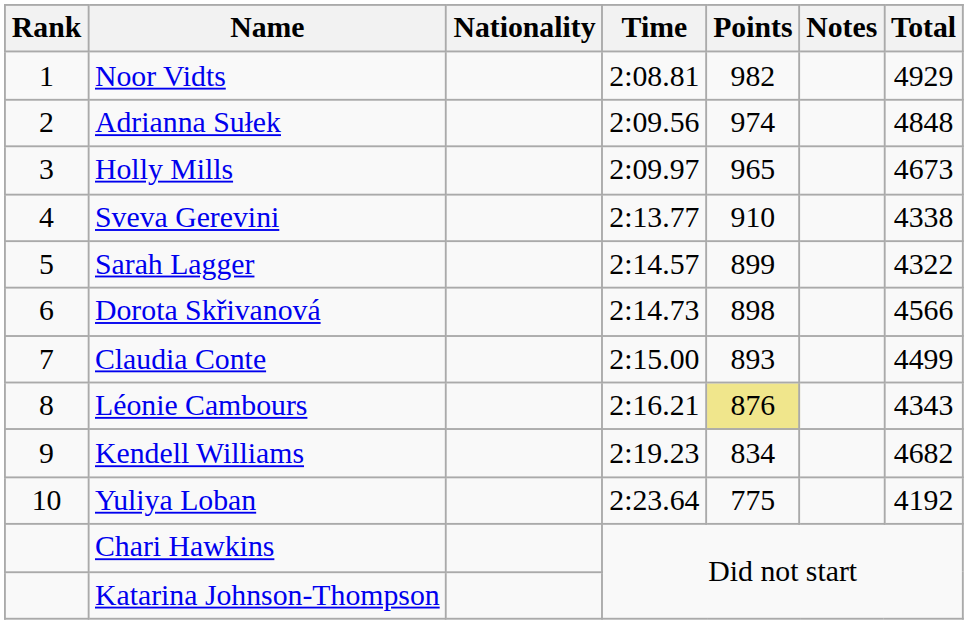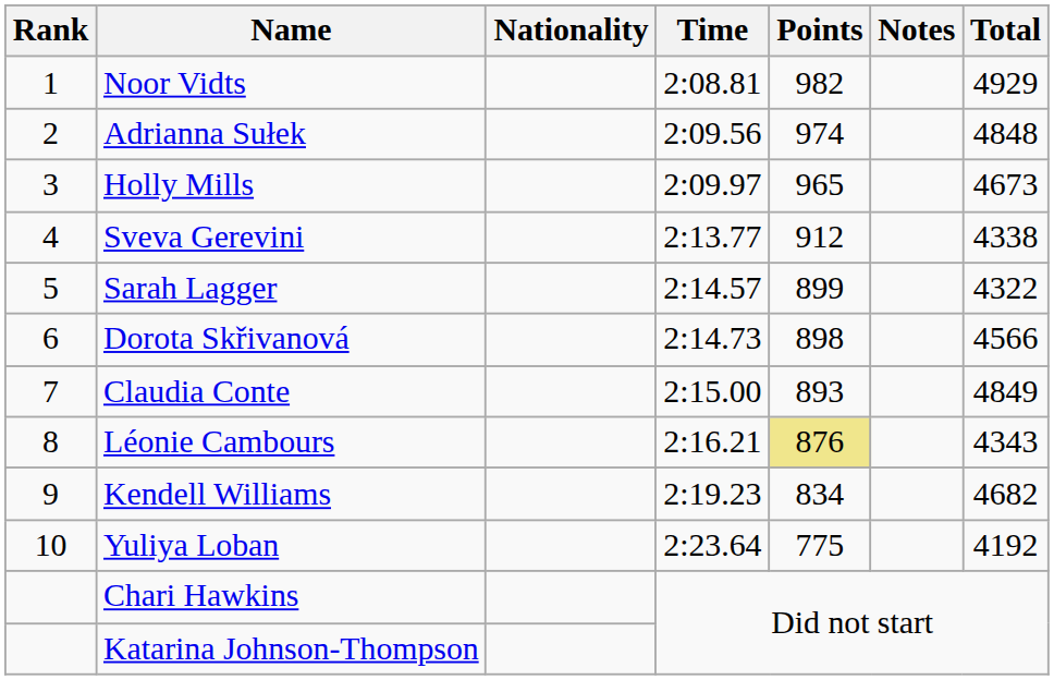 <table class="wikitable sortable" style="text-align:center">
 <tr>
 <th>Rank</th>
 <th>Name</th>
 <th>Nationality</th>
 <th>Time</th>
 <th>Points</th>
 <th>Notes</th>
 <th>Total</th>
 </tr>
 <tr>
 <td>1</td>
 <td align="left"><a href='#'>Noor Vidts</a></td>
 <td align=left></td>
 <td>2:08.81</td>
 <td>982</td>
 <td></td>
 <td>4929</td>
 </tr>
 <tr>
 <td>2</td>
 <td align="left"><a href='#'>Adrianna Sułek</a></td>
 <td align=left></td>
 <td>2:09.56</td>
 <td>974</td>
 <td></td>
 <td>4848</td>
 </tr>
 <tr>
 <td>3</td>
 <td align="left"><a href='#'>Holly Mills</a></td>
 <td align=left></td>
 <td>2:09.97</td>
 <td>965</td>
 <td></td>
 <td>4673</td>
 </tr>
 <tr>
 <td>4</td>
 <td align="left"><a href='#'>Sveva Gerevini</a></td>
 <td align=left></td>
 <td>2:13.77</td>
-<td>910</td>
+<td>912</td>
 <td></td>
 <td>4338</td>
 </tr>
 <tr>
 <td>5</td>
 <td align="left"><a href='#'>Sarah Lagger</a></td>
 <td align=left></td>
 <td>2:14.57</td>
 <td>899</td>
 <td></td>
 <td>4322</td>
 </tr>
 <tr>
 <td>6</td>
 <td align="left"><a href='#'>Dorota Skřivanová</a></td>
 <td align=left></td>
 <td>2:14.73</td>
 <td>898</td>
 <td></td>
 <td>4566</td>
 </tr>
 <tr>
 <td>7</td>
 <td align="left"><a href='#'>Claudia Conte</a></td>
 <td align=left></td>
 <td>2:15.00</td>
 <td>893</td>
 <td></td>
-<td>4499</td>
+<td>4849</td>
 </tr>
 <tr>
 <td>8</td>
 <td align="left"><a href='#'>Léonie Cambours</a></td>
 <td align=left></td>
 <td>2:16.21</td>
 <td style="background: khaki;">876</td>
 <td></td>
 <td>4343</td>
 </tr>
 <tr>
 <td>9</td>
 <td align="left"><a href='#'>Kendell Williams</a></td>
 <td align=left></td>
 <td>2:19.23</td>
 <td>834</td>
 <td></td>
 <td>4682</td>
 </tr>
 <tr>
 <td>10</td>
 <td align="left"><a href='#'>Yuliya Loban</a></td>
 <td align=left></td>
 <td>2:23.64</td>
 <td>775</td>
 <td></td>
 <td>4192</td>
 </tr>
 <tr>
 <td></td>
 <td align="left"><a href='#'>Chari Hawkins</a></td>
 <td align=left></td>
 <td colspan=4 rowspan=2>Did not start</td>
 </tr>
 <tr>
 <td></td>
 <td align="left"><a href='#'>Katarina Johnson-Thompson</a></td>
 <td align=left></td>
 </tr>
 </table>
